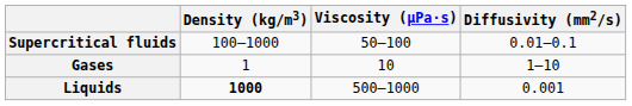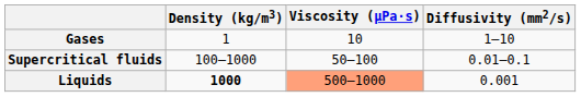 <table class="wikitable" style="text-align:center">
 <tr>
 <th></th>
 <th>Density (kg/m<sup>3</sup>)</th>
 <th>Viscosity (<a href='#'>μPa·s</a>)</th>
 <th>Diffusivity (mm<sup>2</sup>/s)</th>
 </tr>
 <tr>
+<th>Gases</th>
+<td>1</td>
+<td>10</td>
+<td>1–10</td>
+</tr>
+<tr>
 <th>Supercritical fluids</th>
 <td>100–1000</td>
 <td>50–100</td>
 <td>0.01–0.1</td>
 </tr>
 <tr>
-<th>Gases</th>
-<td>1</td>
-<td>10</td>
-<td>1–10</td>
-</tr>
-<tr>
 <th>Liquids</th>
 <td><strong>1000</strong></td>
-<td>500–1000</td>
+<td style="background: lightsalmon;">500–1000</td>
 <td>0.001</td>
 </tr>
 </table>
